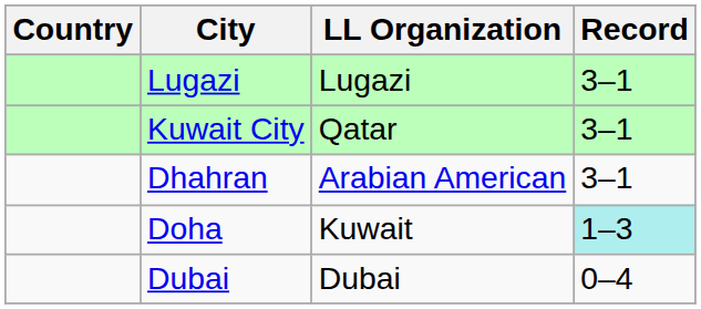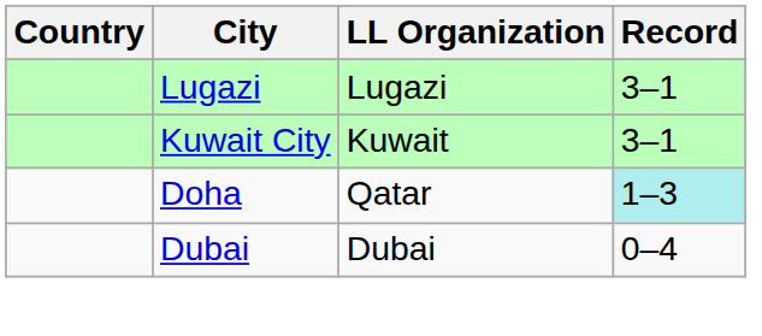 <table class="wikitable">
 <tr>
 <th>Country</th>
 <th>City</th>
 <th>LL Organization</th>
 <th>Record</th>
 </tr>
 <tr bgcolor=#bbffbb>
 <td><strong></strong></td>
 <td><a href='#'>Lugazi</a></td>
 <td>Lugazi</td>
 <td>3–1</td>
 </tr>
 <tr bgcolor=#bbffbb>
 <td><strong></strong></td>
 <td><a href='#'>Kuwait City</a></td>
-<td>Qatar</td>
-<td>3–1</td>
-</tr>
-<tr>
-<td><strong></strong></td>
-<td><a href='#'>Dhahran</a></td>
-<td><a href='#'>Arabian American</a></td>
+<td>Kuwait</td>
 <td>3–1</td>
 </tr>
 <tr>
 <td><strong></strong></td>
 <td><a href='#'>Doha</a></td>
-<td>Kuwait</td>
+<td>Qatar</td>
 <td style="background: paleturquoise;">1–3</td>
 </tr>
 <tr>
 <td><strong></strong></td>
 <td><a href='#'>Dubai</a></td>
 <td>Dubai</td>
 <td>0–4</td>
 </tr>
 </table>
